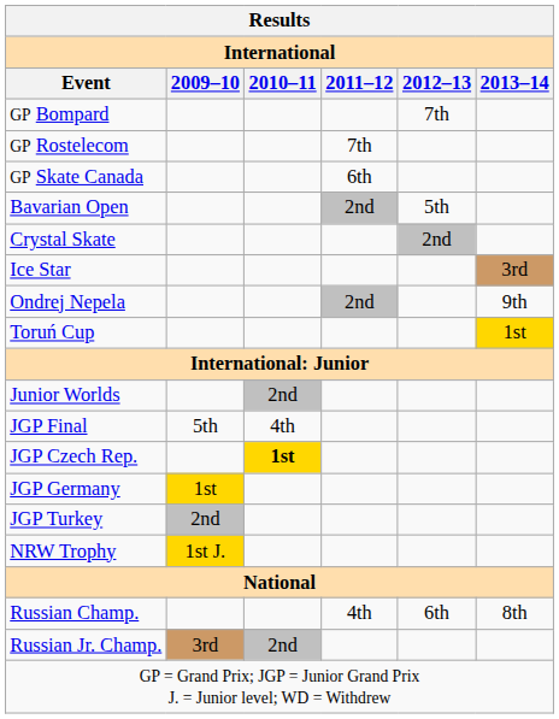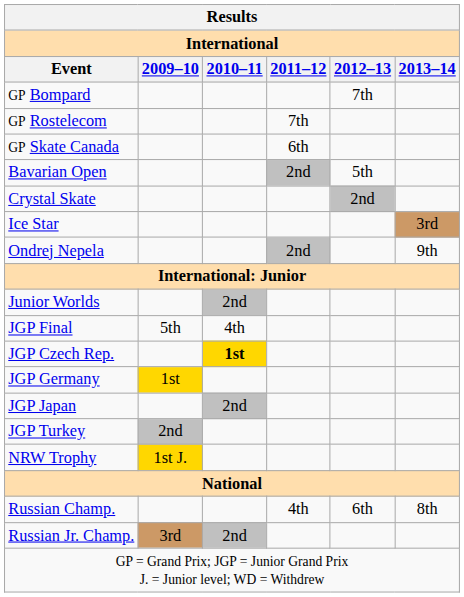 <table class="wikitable" style="text-align:center">
 <tr>
 <th colspan=6 align=center><strong>Results</strong></th>
 </tr>
 <tr>
 <th style="background-color: #ffdead; " colspan=6 align=center><strong>International</strong></th>
 </tr>
 <tr>
 <th>Event</th>
 <th><a href='#'>2009–10</a></th>
 <th><a href='#'>2010–11</a></th>
 <th><a href='#'>2011–12</a></th>
 <th><a href='#'>2012–13</a></th>
 <th><a href='#'>2013–14</a></th>
 </tr>
 <tr>
 <td align=left><small>GP</small> <a href='#'>Bompard</a></td>
 <td></td>
 <td></td>
 <td></td>
 <td>7th</td>
 <td></td>
 </tr>
 <tr>
 <td align=left><small>GP</small> <a href='#'>Rostelecom</a></td>
 <td></td>
 <td></td>
 <td>7th</td>
 <td></td>
 <td></td>
 </tr>
 <tr>
 <td align=left><small>GP</small> <a href='#'>Skate Canada</a></td>
 <td></td>
 <td></td>
 <td>6th</td>
 <td></td>
 <td></td>
 </tr>
 <tr>
 <td align=left><a href='#'>Bavarian Open</a></td>
 <td></td>
 <td></td>
 <td bgcolor=silver>2nd</td>
 <td>5th</td>
 <td></td>
 </tr>
 <tr>
 <td align=left><a href='#'>Crystal Skate</a></td>
 <td></td>
 <td></td>
 <td></td>
 <td bgcolor=silver>2nd</td>
 <td></td>
 </tr>
 <tr>
 <td align=left><a href='#'>Ice Star</a></td>
 <td></td>
 <td></td>
 <td></td>
 <td></td>
 <td bgcolor=cc9966>3rd</td>
 </tr>
 <tr>
 <td align=left><a href='#'>Ondrej Nepela</a></td>
 <td></td>
 <td></td>
 <td bgcolor=silver>2nd</td>
 <td></td>
 <td>9th</td>
 </tr>
 <tr>
-<td align=left><a href='#'>Toruń Cup</a></td>
-<td></td>
-<td></td>
-<td></td>
-<td></td>
-<td bgcolor=gold>1st</td>
-</tr>
-<tr>
 <th style="background-color: #ffdead; " colspan=6 align=center><strong>International: Junior</strong></th>
 </tr>
 <tr>
 <td align=left><a href='#'>Junior Worlds</a></td>
 <td></td>
 <td bgcolor=silver>2nd</td>
 <td></td>
 <td></td>
 <td></td>
 </tr>
 <tr>
 <td align=left><a href='#'>JGP Final</a></td>
 <td>5th</td>
 <td>4th</td>
 <td></td>
 <td></td>
 <td></td>
 </tr>
 <tr>
 <td align=left><a href='#'>JGP Czech Rep.</a></td>
 <td></td>
 <td bgcolor=gold><strong>1st</strong></td>
 <td></td>
 <td></td>
 <td></td>
 </tr>
 <tr>
 <td align=left><a href='#'>JGP Germany</a></td>
 <td bgcolor=gold>1st</td>
 <td></td>
+<td></td>
+<td></td>
+<td></td>
+</tr>
+<tr>
+<td align=left><a href='#'>JGP Japan</a></td>
+<td></td>
+<td bgcolor=silver>2nd</td>
 <td></td>
 <td></td>
 <td></td>
 </tr>
 <tr>
 <td align=left><a href='#'>JGP Turkey</a></td>
 <td bgcolor=silver>2nd</td>
 <td></td>
 <td></td>
 <td></td>
 <td></td>
 </tr>
 <tr>
 <td align=left><a href='#'>NRW Trophy</a></td>
 <td bgcolor=gold>1st J.</td>
 <td></td>
 <td></td>
 <td></td>
 <td></td>
 </tr>
 <tr>
 <th style="background-color: #ffdead; " colspan=6 align=center><strong>National</strong></th>
 </tr>
 <tr>
 <td align=left><a href='#'>Russian Champ.</a></td>
 <td></td>
 <td></td>
 <td>4th</td>
 <td>6th</td>
 <td>8th</td>
 </tr>
 <tr>
 <td align=left><a href='#'>Russian Jr. Champ.</a></td>
 <td bgcolor=cc9966>3rd</td>
 <td bgcolor=silver>2nd</td>
 <td></td>
 <td></td>
 <td></td>
 </tr>
 <tr>
 <td colspan=6 align=center><small> GP = Grand Prix; JGP = Junior Grand Prix <br> J. = Junior level; WD = Withdrew </small></td>
 </tr>
 </table>
